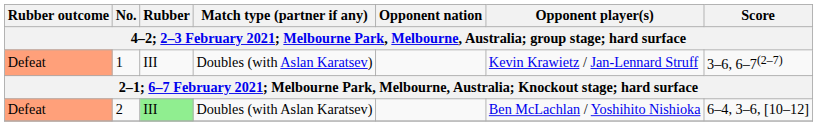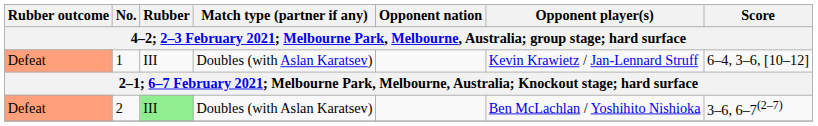 <table class=wikitable>
 <tr>
 <th>Rubber outcome</th>
 <th>No.</th>
 <th>Rubber</th>
 <th>Match type (partner if any)</th>
 <th>Opponent nation</th>
 <th>Opponent player(s)</th>
 <th>Score</th>
 </tr>
 <tr>
 <th colspan=7>4–2; <a href='#'>2–3 February 2021</a>; <a href='#'>Melbourne Park</a>, <a href='#'>Melbourne</a>, Australia; group stage; hard surface</th>
 </tr>
 <tr>
 <td bgcolor=FFA07A>Defeat</td>
 <td>1</td>
 <td>III</td>
 <td>Doubles (with <a href='#'>Aslan Karatsev</a>)</td>
 <td></td>
 <td><a href='#'>Kevin Krawietz</a> / <a href='#'>Jan-Lennard Struff</a></td>
-<td>3–6, 6–7<sup>(2–7)</sup></td>
+<td>6–4, 3–6, [10–12]</td>
 </tr>
 <tr>
 <th colspan=7>2–1; <a href='#'>6–7 February 2021</a>; Melbourne Park, Melbourne, Australia; Knockout stage; hard surface</th>
 </tr>
 <tr>
 <td bgcolor=FFA07A>Defeat</td>
 <td>2</td>
 <td style="background: lightgreen;">III</td>
 <td>Doubles (with Aslan Karatsev)</td>
 <td></td>
 <td><a href='#'>Ben McLachlan</a> / <a href='#'>Yoshihito Nishioka</a></td>
-<td>6–4, 3–6, [10–12]</td>
+<td>3–6, 6–7<sup>(2–7)</sup></td>
 </tr>
 <tr>
 </tr>
 </table>
